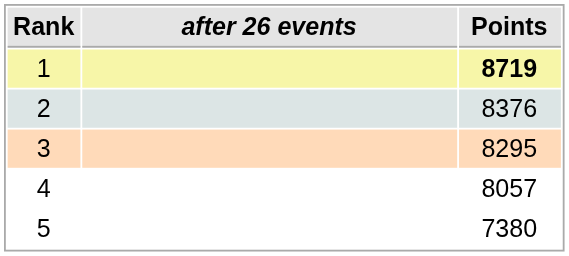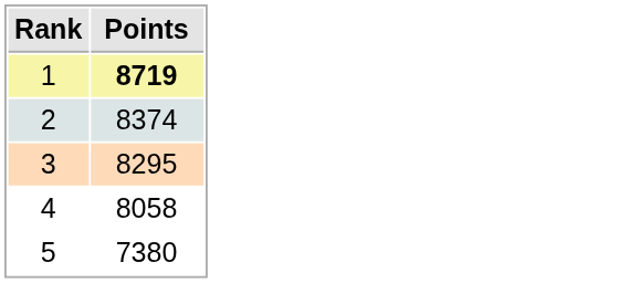 <table cellspacing="1" cellpadding="3" style="border:1px solid #AAAAAA;font-size:86%">
 <tr style="background-color: #E4E4E4;">
 <th style="border-bottom:1px solid #AAAAAA; width: 10px;">Rank</th>
-<th style="border-bottom:1px solid #AAAAAA; width: 200px;"><em>after 26 events</em> </th>
 <th style="border-bottom:1px solid #AAAAAA; width: 50px;">Points</th>
 </tr>
 <tr style="background:#f7f6a8;">
 <td align=center>1</td>
-<td><strong></strong></td>
 <td align=center><strong>8719</strong></td>
 </tr>
 <tr style="background:#dce5e5;">
 <td align=center>2</td>
-<td></td>
-<td align=center>8376</td>
+<td align=center>8374</td>
 </tr>
 <tr style="background:#ffdab9;">
 <td align=center>3</td>
-<td></td>
 <td align=center>8295</td>
 </tr>
 <tr>
 <td align=center>4</td>
-<td></td>
-<td align=center>8057</td>
+<td align=center>8058</td>
 </tr>
 <tr>
 <td align=center>5</td>
-<td></td>
 <td align=center>7380</td>
 </tr>
 </table>
